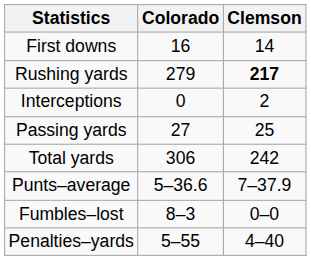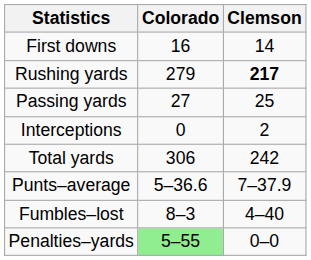 <table class=wikitable style="text-align:center">
 <tr>
 <th>Statistics</th>
 <th>Colorado</th>
 <th>Clemson</th>
 </tr>
 <tr>
 <td>First downs</td>
 <td>16</td>
 <td>14</td>
 </tr>
 <tr>
 <td>Rushing yards</td>
 <td>279</td>
 <td><strong>217</strong></td>
 </tr>
 <tr>
+<td>Passing yards</td>
+<td>27</td>
+<td>25</td>
+</tr>
+<tr>
 <td>Interceptions</td>
 <td>0</td>
 <td>2</td>
-</tr>
-<tr>
-<td>Passing yards</td>
-<td>27</td>
-<td>25</td>
 </tr>
 <tr>
 <td>Total yards</td>
 <td>306</td>
 <td>242</td>
 </tr>
 <tr>
 <td>Punts–average</td>
 <td>5–36.6</td>
 <td>7–37.9</td>
 </tr>
 <tr>
 <td>Fumbles–lost</td>
 <td>8–3</td>
-<td>0–0</td>
+<td>4–40</td>
 </tr>
 <tr>
 <td>Penalties–yards</td>
-<td>5–55</td>
-<td>4–40</td>
+<td style="background: lightgreen;">5–55</td>
+<td>0–0</td>
 </tr>
 </table>
